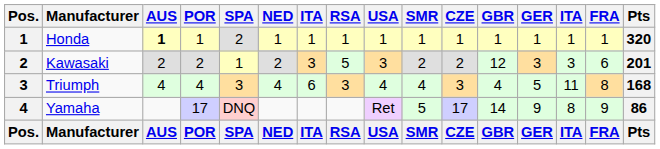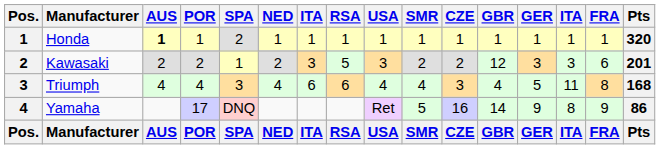 <table class="wikitable" style="font-size: 85%; text-align: center">
 <tr valign="top">
 <th valign="middle">Pos.</th>
 <th valign="middle">Manufacturer</th>
 <th><a href='#'>AUS</a><br></th>
 <th><a href='#'>POR</a><br></th>
 <th><a href='#'>SPA</a><br></th>
 <th><a href='#'>NED</a><br></th>
 <th><a href='#'>ITA</a><br></th>
 <th><a href='#'>RSA</a><br></th>
 <th><a href='#'>USA</a><br></th>
 <th><a href='#'>SMR</a><br></th>
 <th><a href='#'>CZE</a><br></th>
 <th><a href='#'>GBR</a><br></th>
 <th><a href='#'>GER</a><br></th>
 <th><a href='#'>ITA</a><br></th>
 <th><a href='#'>FRA</a><br></th>
 <th valign="middle">Pts</th>
 </tr>
 <tr>
 <th>1</th>
 <td align="left"> <a href='#'>Honda</a></td>
 <td style="background:#ffffbf;"><strong>1</strong></td>
 <td style="background:#ffffbf;">1</td>
 <td style="background:#dfdfdf;">2</td>
 <td style="background:#ffffbf;">1</td>
 <td style="background:#ffffbf;">1</td>
 <td style="background:#ffffbf;">1</td>
 <td style="background:#ffffbf;">1</td>
 <td style="background:#ffffbf;">1</td>
 <td style="background:#ffffbf;">1</td>
 <td style="background:#ffffbf;">1</td>
 <td style="background:#ffffbf;">1</td>
 <td style="background:#ffffbf;">1</td>
 <td style="background:#ffffbf;">1</td>
 <th>320</th>
 </tr>
 <tr>
 <th>2</th>
 <td align="left"> <a href='#'>Kawasaki</a></td>
 <td style="background:#dfdfdf;">2</td>
 <td style="background:#dfdfdf;">2</td>
 <td style="background:#ffffbf;">1</td>
 <td style="background:#dfdfdf;">2</td>
 <td style="background:#ffdf9f;">3</td>
 <td style="background:#dfffdf;">5</td>
 <td style="background:#ffdf9f;">3</td>
 <td style="background:#dfdfdf;">2</td>
 <td style="background:#dfdfdf;">2</td>
 <td style="background:#dfffdf;">12</td>
 <td style="background:#ffdf9f;">3</td>
 <td style="background:#dfffdf;">3</td>
 <td style="background:#dfffdf;">6</td>
 <th>201</th>
 </tr>
 <tr>
 <th>3</th>
 <td align="left"> <a href='#'>Triumph</a></td>
 <td style="background:#dfffdf;">4</td>
 <td style="background:#dfffdf;">4</td>
 <td style="background:#ffdf9f;">3</td>
 <td style="background:#dfffdf;">4</td>
 <td style="background:#dfffdf;">6</td>
-<td style="background:#ffdf9f;">3</td>
+<td style="background:#ffdf9f;">6</td>
 <td style="background:#dfffdf;">4</td>
 <td style="background:#dfffdf;">4</td>
 <td style="background:#ffdf9f;">3</td>
 <td style="background:#dfffdf;">4</td>
 <td style="background:#dfffdf;">5</td>
 <td style="background:#dfffdf;">11</td>
 <td style="background:#ffdf9f;">8</td>
 <th>168</th>
 </tr>
 <tr>
 <th>4</th>
 <td align="left"> <a href='#'>Yamaha</a></td>
 <td></td>
 <td style="background:#cfcfff;">17</td>
 <td style="background:#FFCFCF;">DNQ</td>
 <td></td>
 <td></td>
 <td></td>
 <td style="background:#efcfff;">Ret</td>
 <td style="background:#dfffdf;">5</td>
-<td style="background:#cfcfff;">17</td>
+<td style="background:#cfcfff;">16</td>
 <td style="background:#dfffdf;">14</td>
 <td style="background:#dfffdf;">9</td>
 <td style="background:#dfffdf;">8</td>
 <td style="background:#dfffdf;">9</td>
 <th>86</th>
 </tr>
 <tr valign="top">
 <th valign="middle">Pos.</th>
 <th valign="middle">Manufacturer</th>
 <th><a href='#'>AUS</a><br></th>
 <th><a href='#'>POR</a><br></th>
 <th><a href='#'>SPA</a><br></th>
 <th><a href='#'>NED</a><br></th>
 <th><a href='#'>ITA</a><br></th>
 <th><a href='#'>RSA</a><br></th>
 <th><a href='#'>USA</a><br></th>
 <th><a href='#'>SMR</a><br></th>
 <th><a href='#'>CZE</a><br></th>
 <th><a href='#'>GBR</a><br></th>
 <th><a href='#'>GER</a><br></th>
 <th><a href='#'>ITA</a><br></th>
 <th><a href='#'>FRA</a><br></th>
 <th valign="middle">Pts</th>
 </tr>
 </table>
